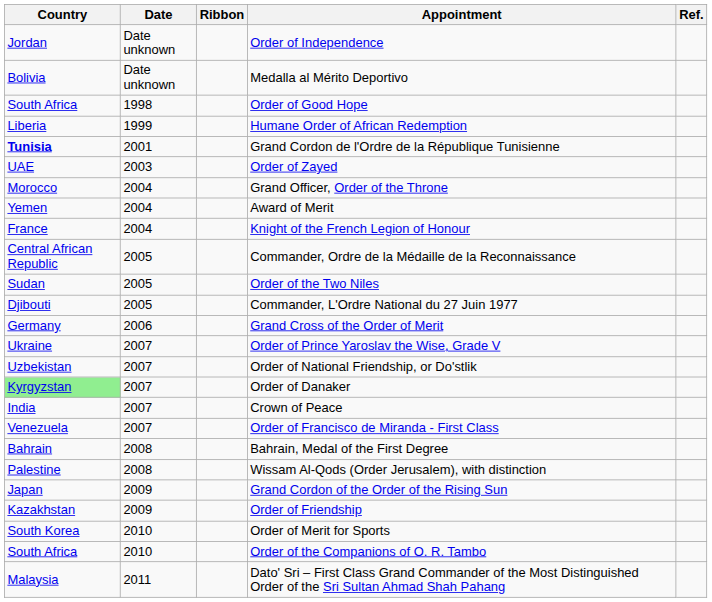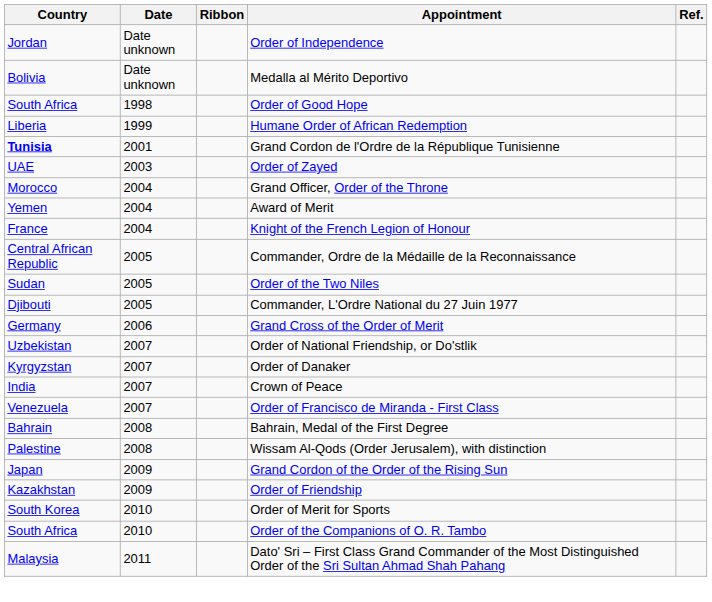 <table class="wikitable sortable">
 <tr>
 <th>Country</th>
 <th>Date</th>
 <th>Ribbon</th>
 <th>Appointment</th>
 <th>Ref.</th>
 </tr>
 <tr>
 <td> <a href='#'>Jordan</a></td>
 <td>Date unknown</td>
 <td></td>
 <td><a href='#'>Order of Independence</a></td>
 <td></td>
 </tr>
 <tr>
 <td> <a href='#'>Bolivia</a></td>
 <td>Date unknown</td>
 <td></td>
 <td>Medalla al Mérito Deportivo</td>
 <td></td>
 </tr>
 <tr>
 <td> <a href='#'>South Africa</a></td>
 <td>1998</td>
 <td></td>
 <td><a href='#'>Order of Good Hope</a></td>
 <td></td>
 </tr>
 <tr>
 <td> <a href='#'>Liberia</a></td>
 <td>1999</td>
 <td></td>
 <td><a href='#'>Humane Order of African Redemption</a></td>
 <td></td>
 </tr>
 <tr>
 <td><strong> <a href='#'>Tunisia</a></strong></td>
 <td>2001</td>
 <td></td>
 <td>Grand Cordon de l'Ordre de la République Tunisienne</td>
 <td></td>
 </tr>
 <tr>
 <td> <a href='#'>UAE</a></td>
 <td>2003</td>
 <td></td>
 <td><a href='#'>Order of Zayed</a></td>
 <td></td>
 </tr>
 <tr>
 <td> <a href='#'>Morocco</a></td>
 <td>2004</td>
 <td></td>
 <td>Grand Officer, <a href='#'>Order of the Throne</a></td>
 <td></td>
 </tr>
 <tr>
 <td> <a href='#'>Yemen</a></td>
 <td>2004</td>
 <td></td>
 <td>Award of Merit</td>
 <td></td>
 </tr>
 <tr>
 <td> <a href='#'>France</a></td>
 <td>2004</td>
 <td></td>
 <td><a href='#'>Knight of the French Legion of Honour</a></td>
 <td></td>
 </tr>
 <tr>
 <td> <a href='#'>Central African Republic</a></td>
 <td>2005</td>
 <td></td>
 <td>Commander, Ordre de la Médaille de la Reconnaissance</td>
 <td></td>
 </tr>
 <tr>
 <td> <a href='#'>Sudan</a></td>
 <td>2005</td>
 <td></td>
 <td><a href='#'>Order of the Two Niles</a></td>
 <td></td>
 </tr>
 <tr>
 <td> <a href='#'>Djibouti</a></td>
 <td>2005</td>
 <td></td>
 <td>Commander, L'Ordre National du 27 Juin 1977</td>
 <td></td>
 </tr>
 <tr>
 <td> <a href='#'>Germany</a></td>
 <td>2006</td>
 <td></td>
 <td><a href='#'>Grand Cross of the Order of Merit</a></td>
 <td></td>
 </tr>
 <tr>
-<td> <a href='#'>Ukraine</a></td>
-<td>2007</td>
-<td></td>
-<td><a href='#'>Order of Prince Yaroslav the Wise, Grade V</a></td>
-<td></td>
-</tr>
-<tr>
 <td> <a href='#'>Uzbekistan</a></td>
 <td>2007</td>
 <td></td>
 <td>Order of National Friendship, or Do'stlik</td>
 <td></td>
 </tr>
 <tr>
-<td style="background: lightgreen;"> <a href='#'>Kyrgyzstan</a></td>
+<td> <a href='#'>Kyrgyzstan</a></td>
 <td>2007</td>
 <td></td>
 <td>Order of Danaker</td>
 <td></td>
 </tr>
 <tr>
 <td> <a href='#'>India</a></td>
 <td>2007</td>
 <td></td>
 <td>Crown of Peace</td>
 <td></td>
 </tr>
 <tr>
 <td> <a href='#'>Venezuela</a></td>
 <td>2007</td>
 <td></td>
 <td><a href='#'>Order of Francisco de Miranda - First Class</a></td>
 <td></td>
 </tr>
 <tr>
 <td> <a href='#'>Bahrain</a></td>
 <td>2008</td>
 <td></td>
 <td>Bahrain, Medal of the First Degree</td>
 <td></td>
 </tr>
 <tr>
 <td> <a href='#'>Palestine</a></td>
 <td>2008</td>
 <td></td>
 <td>Wissam Al-Qods (Order Jerusalem), with distinction</td>
 <td></td>
 </tr>
 <tr>
 <td> <a href='#'>Japan</a></td>
 <td>2009</td>
 <td></td>
 <td><a href='#'>Grand Cordon of the Order of the Rising Sun</a></td>
 <td></td>
 </tr>
 <tr>
 <td> <a href='#'>Kazakhstan</a></td>
 <td>2009</td>
 <td></td>
 <td><a href='#'>Order of Friendship</a></td>
 <td></td>
 </tr>
 <tr>
 <td> <a href='#'>South Korea</a></td>
 <td>2010</td>
 <td></td>
 <td>Order of Merit for Sports</td>
 <td></td>
 </tr>
 <tr>
 <td> <a href='#'>South Africa</a></td>
 <td>2010</td>
 <td></td>
 <td><a href='#'>Order of the Companions of O. R. Tambo</a></td>
 <td></td>
 </tr>
 <tr>
 <td> <a href='#'>Malaysia</a></td>
 <td>2011</td>
 <td></td>
 <td>Dato' Sri – First Class Grand Commander of the Most Distinguished Order of the <a href='#'>Sri Sultan Ahmad Shah Pahang</a></td>
 <td></td>
 </tr>
 </table>
